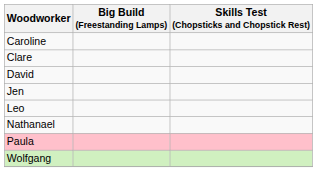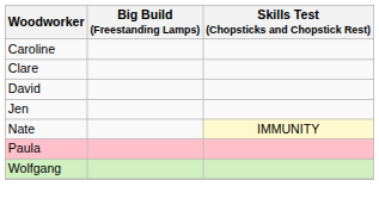 <table class="wikitable" style="text-align:center;">
 <tr>
 <th>Woodworker</th>
 <th>Big Build<br><small>(Freestanding Lamps)</small></th>
 <th>Skills Test<br><small>(Chopsticks and Chopstick Rest)</small></th>
 </tr>
 <tr>
 <td align="left">Caroline</td>
 <td align="left"></td>
 <td></td>
 </tr>
 <tr>
 <td align="left">Clare</td>
 <td align="left"></td>
 <td></td>
 </tr>
 <tr>
 <td align="left">David</td>
 <td align="left"></td>
 <td></td>
 </tr>
 <tr>
 <td align="left">Jen</td>
 <td align="left"></td>
 <td></td>
 </tr>
 <tr>
-<td align="left">Leo</td>
+<td align="left">Nate</td>
 <td align="left"></td>
-<td></td>
-</tr>
-<tr>
-<td align="left">Nathanael</td>
-<td align="left"></td>
-<td></td>
+<td colspan="1" style="background:lemonchiffon;">IMMUNITY</td>
 </tr>
 <tr style="background:Pink;">
 <td align="left">Paula</td>
 <td align="left"></td>
 <td></td>
 </tr>
 <tr style="background:#d0f0c0;">
 <td align="left">Wolfgang</td>
 <td align="left"></td>
 <td></td>
 </tr>
 <tr>
 </tr>
 </table>
